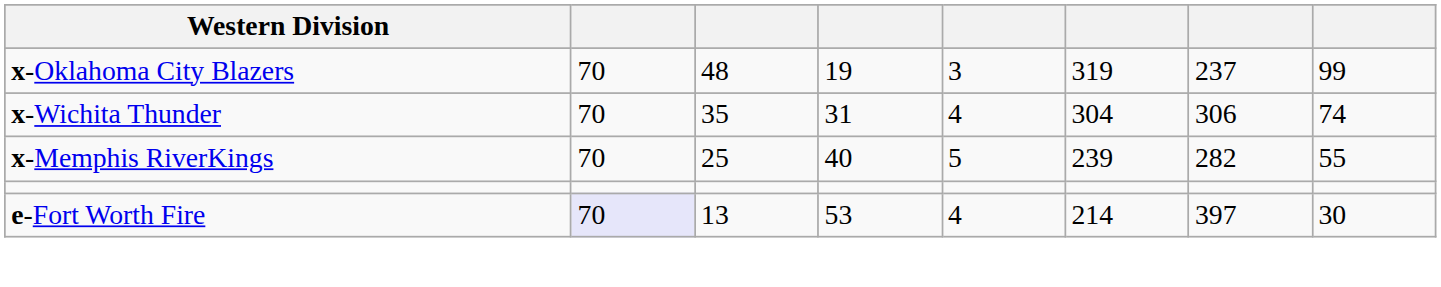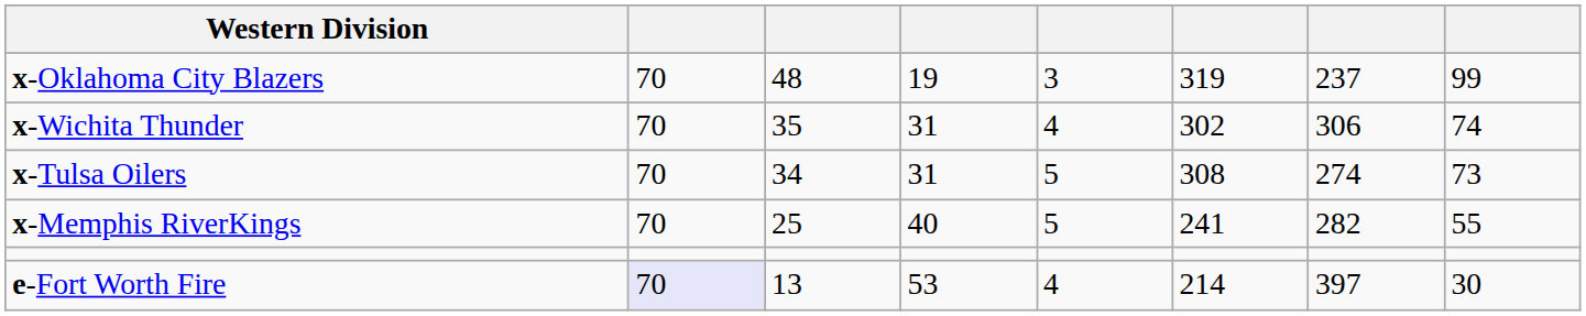 <table class="wikitable sortable">
 <tr>
 <th style="width:20em;" class="unsortable">Western Division</th>
 <th style="width:4em;" class="unsortable"></th>
 <th style="width:4em;"></th>
 <th style="width:4em;"></th>
 <th style="width:4em;"></th>
 <th style="width:4em;"></th>
 <th style="width:4em;"></th>
 <th style="width:4em;"></th>
 </tr>
 <tr>
 <td><strong>x</strong>-<a href='#'>Oklahoma City Blazers</a></td>
 <td>70</td>
 <td>48</td>
 <td>19</td>
 <td>3</td>
 <td>319</td>
 <td>237</td>
 <td>99</td>
 </tr>
 <tr>
 <td><strong>x</strong>-<a href='#'>Wichita Thunder</a></td>
 <td>70</td>
 <td>35</td>
 <td>31</td>
 <td>4</td>
-<td>304</td>
+<td>302</td>
 <td>306</td>
 <td>74</td>
+</tr>
+<tr>
+<td><strong>x</strong>-<a href='#'>Tulsa Oilers</a></td>
+<td>70</td>
+<td>34</td>
+<td>31</td>
+<td>5</td>
+<td>308</td>
+<td>274</td>
+<td>73</td>
 </tr>
 <tr>
 <td><strong>x</strong>-<a href='#'>Memphis RiverKings</a></td>
 <td>70</td>
 <td>25</td>
 <td>40</td>
 <td>5</td>
-<td>239</td>
+<td>241</td>
 <td>282</td>
 <td>55</td>
 </tr>
 <tr>
 <td></td>
 <td></td>
 <td></td>
 <td></td>
 <td></td>
 <td></td>
 <td></td>
 <td></td>
 </tr>
 <tr>
 <td><strong>e</strong>-<a href='#'>Fort Worth Fire</a></td>
 <td style="background: lavender;">70</td>
 <td>13</td>
 <td>53</td>
 <td>4</td>
 <td>214</td>
 <td>397</td>
 <td>30</td>
 </tr>
 </table>
